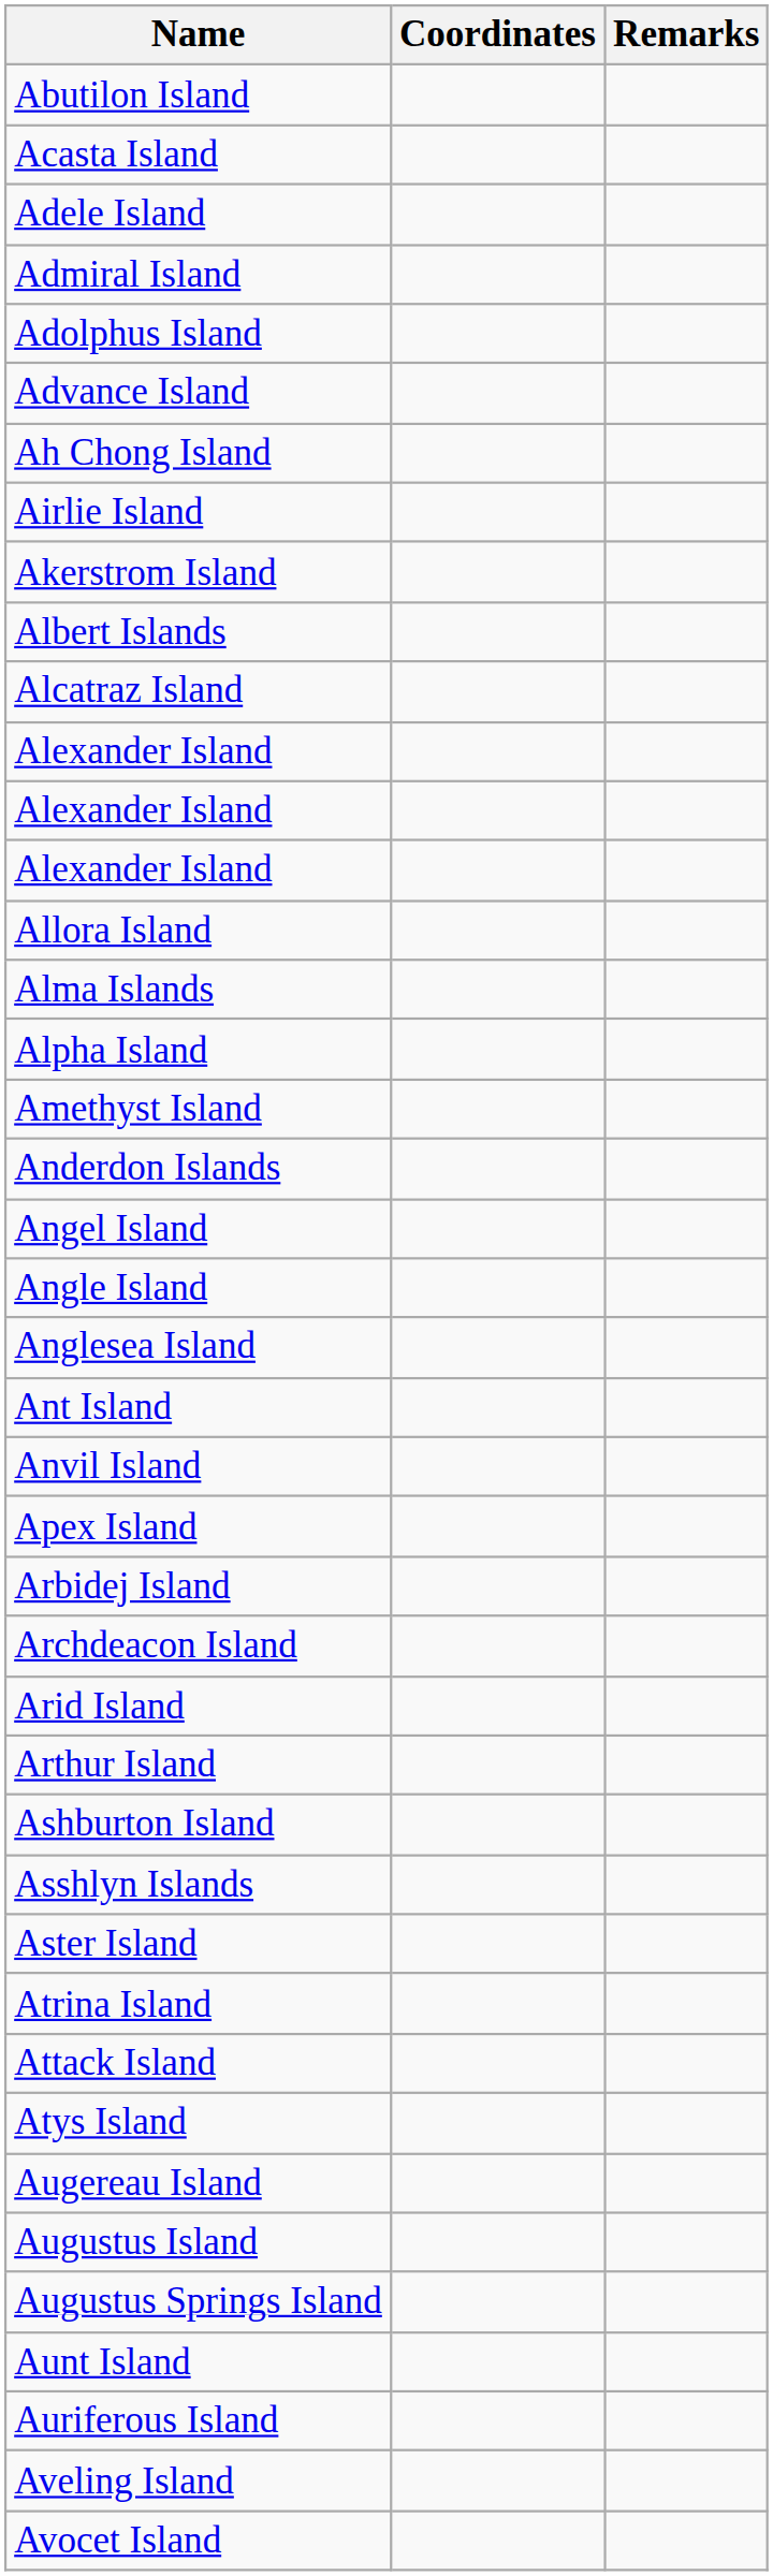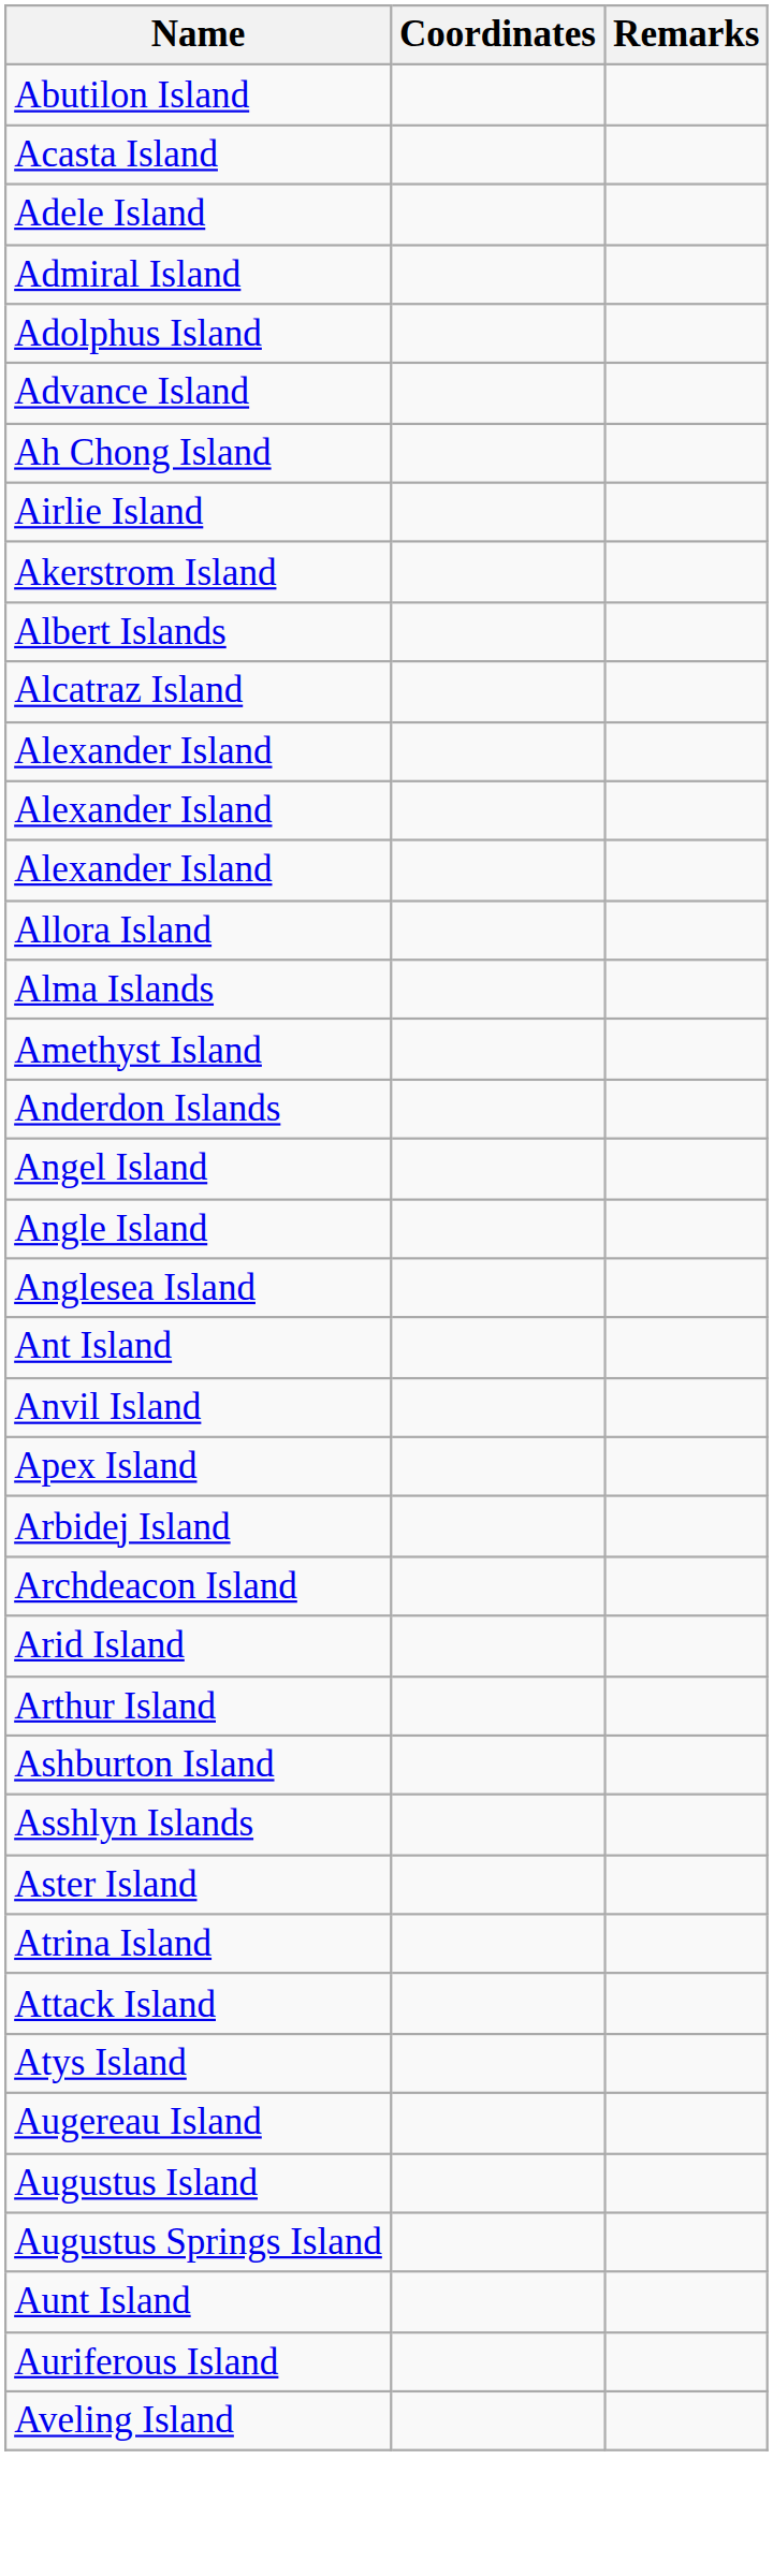 <table class="wikitable">
 <tr>
 <th>Name</th>
 <th>Coordinates</th>
 <th>Remarks</th>
 </tr>
 <tr>
 <td><a href='#'>Abutilon Island</a></td>
 <td></td>
 <td></td>
 </tr>
 <tr>
 <td><a href='#'>Acasta Island</a></td>
 <td></td>
 <td></td>
 </tr>
 <tr>
 <td><a href='#'>Adele Island</a></td>
 <td></td>
 <td></td>
 </tr>
 <tr>
 <td><a href='#'>Admiral Island</a></td>
 <td></td>
 <td></td>
 </tr>
 <tr>
 <td><a href='#'>Adolphus Island</a></td>
 <td></td>
 <td></td>
 </tr>
 <tr>
 <td><a href='#'>Advance Island</a></td>
 <td></td>
 <td></td>
 </tr>
 <tr>
 <td><a href='#'>Ah Chong Island</a></td>
 <td></td>
 <td></td>
 </tr>
 <tr>
 <td><a href='#'>Airlie Island</a></td>
 <td></td>
 <td></td>
 </tr>
 <tr>
 <td><a href='#'>Akerstrom Island</a></td>
 <td></td>
 <td></td>
 </tr>
 <tr>
 <td><a href='#'>Albert Islands</a></td>
 <td></td>
 <td></td>
 </tr>
 <tr>
 <td><a href='#'>Alcatraz Island</a></td>
 <td></td>
 <td></td>
 </tr>
 <tr>
 <td><a href='#'>Alexander Island</a></td>
 <td></td>
 <td></td>
 </tr>
 <tr>
 <td><a href='#'>Alexander Island</a></td>
 <td></td>
 <td></td>
 </tr>
 <tr>
 <td><a href='#'>Alexander Island</a></td>
 <td></td>
 <td></td>
 </tr>
 <tr>
 <td><a href='#'>Allora Island</a></td>
 <td></td>
 <td></td>
 </tr>
 <tr>
 <td><a href='#'>Alma Islands</a></td>
-<td></td>
-<td></td>
-</tr>
-<tr>
-<td><a href='#'>Alpha Island</a></td>
 <td></td>
 <td></td>
 </tr>
 <tr>
 <td><a href='#'>Amethyst Island</a></td>
 <td></td>
 <td></td>
 </tr>
 <tr>
 <td><a href='#'>Anderdon Islands</a></td>
 <td></td>
 <td></td>
 </tr>
 <tr>
 <td><a href='#'>Angel Island</a></td>
 <td></td>
 <td></td>
 </tr>
 <tr>
 <td><a href='#'>Angle Island</a></td>
 <td></td>
 <td></td>
 </tr>
 <tr>
 <td><a href='#'>Anglesea Island</a></td>
 <td></td>
 <td></td>
 </tr>
 <tr>
 <td><a href='#'>Ant Island</a></td>
 <td></td>
 <td></td>
 </tr>
 <tr>
 <td><a href='#'>Anvil Island</a></td>
 <td></td>
 <td></td>
 </tr>
 <tr>
 <td><a href='#'>Apex Island</a></td>
 <td></td>
 <td></td>
 </tr>
 <tr>
 <td><a href='#'>Arbidej Island</a></td>
 <td></td>
 <td></td>
 </tr>
 <tr>
 <td><a href='#'>Archdeacon Island</a></td>
 <td></td>
 <td></td>
 </tr>
 <tr>
 <td><a href='#'>Arid Island</a></td>
 <td></td>
 <td></td>
 </tr>
 <tr>
 <td><a href='#'>Arthur Island</a></td>
 <td></td>
 <td></td>
 </tr>
 <tr>
 <td><a href='#'>Ashburton Island</a></td>
 <td></td>
 <td></td>
 </tr>
 <tr>
 <td><a href='#'>Asshlyn Islands</a></td>
 <td></td>
 <td></td>
 </tr>
 <tr>
 <td><a href='#'>Aster Island</a></td>
 <td></td>
 <td></td>
 </tr>
 <tr>
 <td><a href='#'>Atrina Island</a></td>
 <td></td>
 <td></td>
 </tr>
 <tr>
 <td><a href='#'>Attack Island</a></td>
 <td></td>
 <td></td>
 </tr>
 <tr>
 <td><a href='#'>Atys Island</a></td>
 <td></td>
 <td></td>
 </tr>
 <tr>
 <td><a href='#'>Augereau Island</a></td>
 <td></td>
 <td></td>
 </tr>
 <tr>
 <td><a href='#'>Augustus Island</a></td>
 <td></td>
 <td></td>
 </tr>
 <tr>
 <td><a href='#'>Augustus Springs Island</a></td>
 <td></td>
 <td></td>
 </tr>
 <tr>
 <td><a href='#'>Aunt Island</a></td>
 <td></td>
 <td></td>
 </tr>
 <tr>
 <td><a href='#'>Auriferous Island</a></td>
 <td></td>
 <td></td>
 </tr>
 <tr>
 <td><a href='#'>Aveling Island</a></td>
 <td></td>
 <td></td>
 </tr>
-<tr>
-<td><a href='#'>Avocet Island</a></td>
-<td></td>
-<td></td>
-</tr>
 </table>
